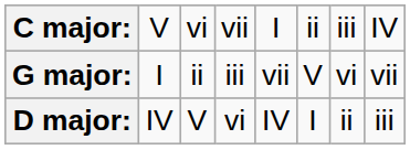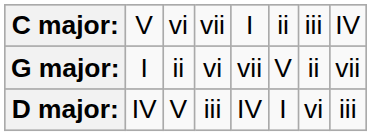 <table class="wikitable" border="1">
 <tr>
 <th>C major:</th>
 <td align=center>V</td>
 <td align=center>vi</td>
 <td align=center>vii</td>
 <td align=center>I</td>
 <td align=center>ii</td>
 <td align=center>iii</td>
 <td align=center>IV</td>
 </tr>
 <tr>
 <th>G major:</th>
 <td align=center>I</td>
 <td align=center>ii</td>
-<td align=center>iii</td>
+<td align=center>vi</td>
 <td align=center>vii</td>
 <td align=center>V</td>
-<td align=center>vi</td>
+<td align=center>ii</td>
 <td align=center>vii</td>
 </tr>
 <tr>
 <th>D major:</th>
 <td align=center>IV</td>
 <td align=center>V</td>
-<td align=center>vi</td>
+<td align=center>iii</td>
 <td align=center>IV</td>
 <td align=center>I</td>
-<td align=center>ii</td>
+<td align=center>vi</td>
 <td align=center>iii</td>
 </tr>
 </table>
